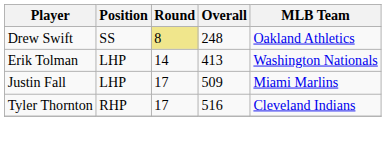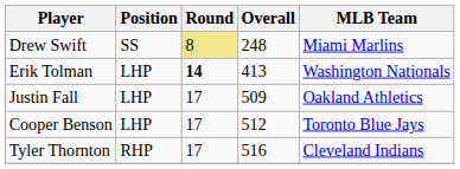 <table class="wikitable">
 <tr>
 <th>Player</th>
 <th>Position</th>
 <th>Round</th>
 <th>Overall</th>
 <th>MLB Team</th>
 </tr>
 <tr>
 <td>Drew Swift</td>
 <td>SS</td>
 <td style="background: khaki;">8</td>
 <td>248</td>
-<td><a href='#'>Oakland Athletics</a></td>
+<td><a href='#'>Miami Marlins</a></td>
 </tr>
 <tr>
 <td>Erik Tolman</td>
 <td>LHP</td>
-<td>14</td>
+<td><strong>14</strong></td>
 <td>413</td>
 <td><a href='#'>Washington Nationals</a></td>
 </tr>
 <tr>
 <td>Justin Fall</td>
 <td>LHP</td>
 <td>17</td>
 <td>509</td>
-<td><a href='#'>Miami Marlins</a></td>
+<td><a href='#'>Oakland Athletics</a></td>
+</tr>
+<tr>
+<td>Cooper Benson</td>
+<td>LHP</td>
+<td>17</td>
+<td>512</td>
+<td><a href='#'>Toronto Blue Jays</a></td>
 </tr>
 <tr>
 <td>Tyler Thornton</td>
 <td>RHP</td>
 <td>17</td>
 <td>516</td>
 <td><a href='#'>Cleveland Indians</a></td>
 </tr>
 <tr>
 </tr>
 </table>
